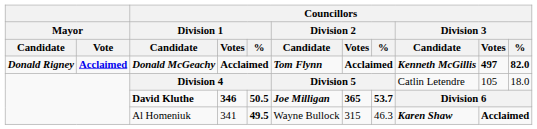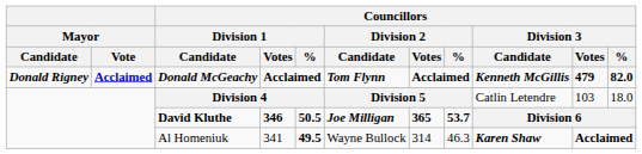 <table class="wikitable collapsible collapsed" align="right">
 <tr>
 <th colspan=2></th>
 <th colspan=9>Councillors</th>
 </tr>
 <tr>
 <th colspan=2>Mayor</th>
 <th colspan=3>Division 1</th>
 <th colspan=3>Division 2</th>
 <th colspan=3>Division 3</th>
 </tr>
 <tr>
 <th>Candidate</th>
 <th>Vote</th>
 <th>Candidate</th>
 <th>Votes</th>
 <th>%</th>
 <th>Candidate</th>
 <th>Votes</th>
 <th>%</th>
 <th>Candidate</th>
 <th>Votes</th>
 <th>%</th>
 </tr>
 <tr>
 <td><strong><em>Donald Rigney</em></strong></td>
 <td><strong><a href='#'>Acclaimed</a></strong></td>
 <td><strong><em>Donald McGeachy</em></strong></td>
 <td colspan=2><strong>Acclaimed</strong></td>
 <td><strong><em>Tom Flynn</em></strong></td>
 <td colspan=2><strong>Acclaimed</strong></td>
 <td><strong><em>Kenneth McGillis</em></strong></td>
-<td><strong>497</strong></td>
+<td><strong>479</strong></td>
 <td><strong>82.0</strong></td>
 </tr>
 <tr>
 <td colspan=2 rowspan=3></td>
 <th colspan=3>Division 4</th>
 <th colspan=3>Division 5</th>
 <td>Catlin Letendre</td>
-<td>105</td>
+<td>103</td>
 <td>18.0</td>
 </tr>
 <tr>
 <td><strong>David Kluthe</strong></td>
 <td><strong>346</strong></td>
 <td><strong>50.5</strong></td>
 <td><strong><em>Joe Milligan</em></strong></td>
 <td><strong>365</strong></td>
 <td><strong>53.7</strong></td>
 <th colspan=3>Division 6</th>
 </tr>
 <tr>
 <td>Al Homeniuk</td>
 <td>341</td>
 <td><strong>49.5</strong></td>
 <td>Wayne Bullock</td>
-<td>315</td>
+<td>314</td>
 <td>46.3</td>
 <td><strong><em>Karen Shaw</em></strong></td>
 <td colspan=2><strong>Acclaimed</strong></td>
 </tr>
 </table>
